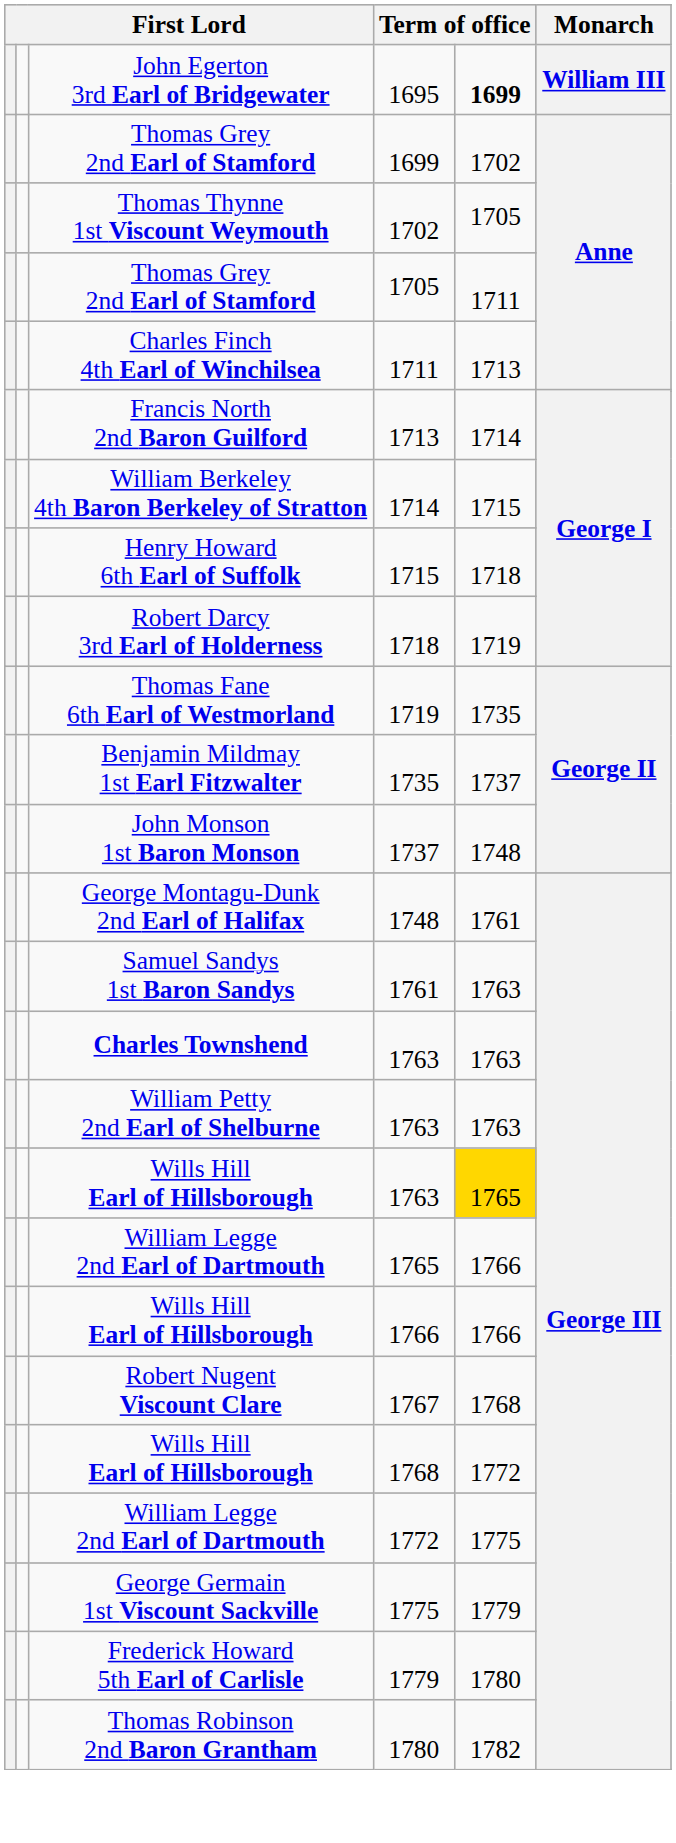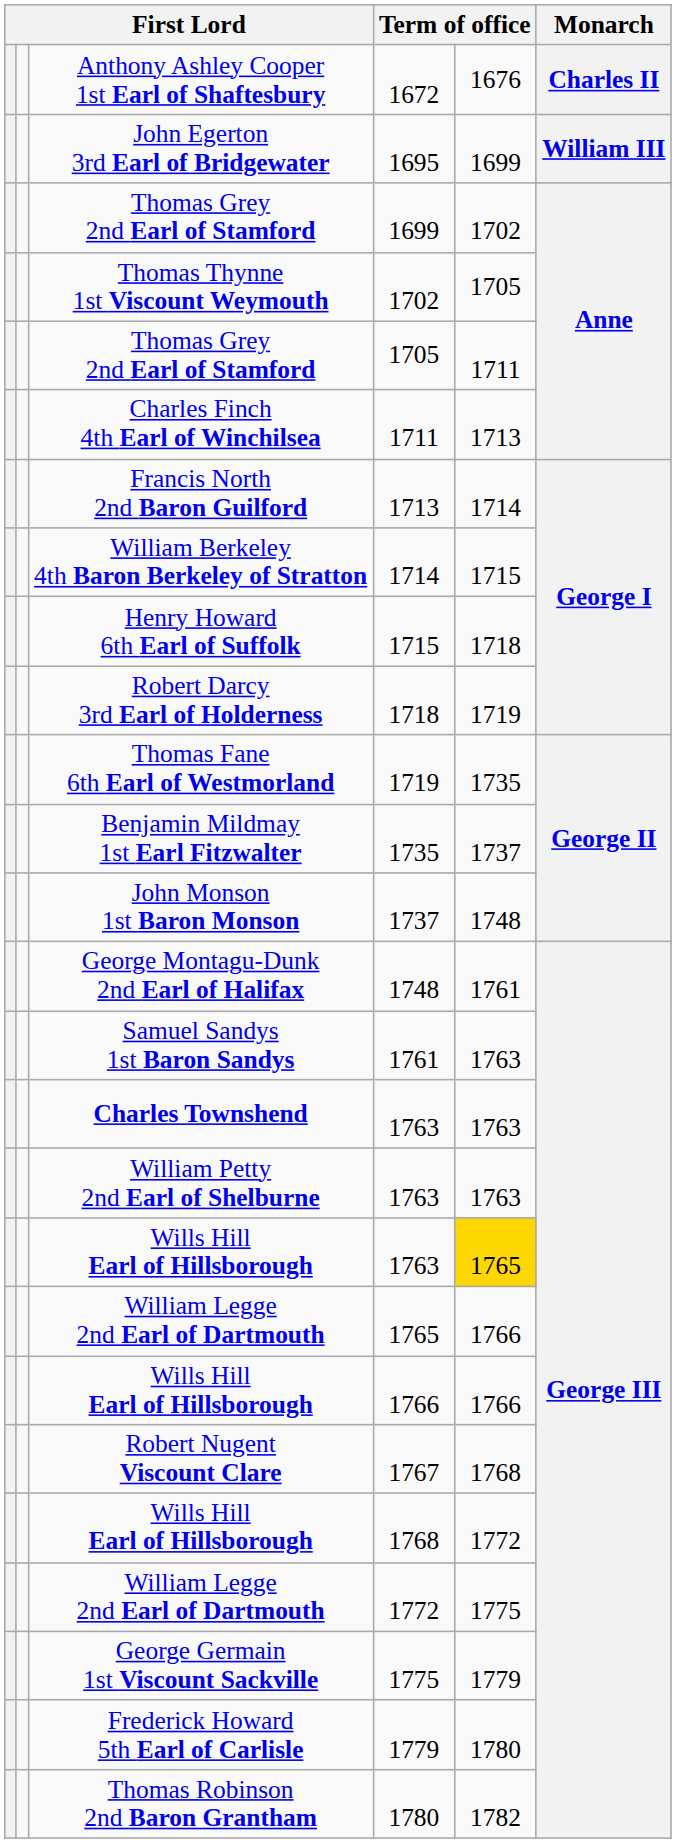 <table class="wikitable plainrowheaders" style="text-align:center;">
 <tr>
 <th colspan=3>First Lord</th>
 <th colspan=2>Term of office</th>
 <th>Monarch</th>
 </tr>
 <tr>
 <th></th>
 <td></td>
+<td><a href='#'>Anthony Ashley Cooper<br>1st <strong>Earl of Shaftesbury</strong></a></td>
+<td><br>1672</td>
+<td>1676</td>
+<th scope=row style="text-align:center;"><strong><a href='#'>Charles II</a></strong><br></th>
+</tr>
+<tr>
+<th></th>
+<td></td>
 <td><a href='#'>John Egerton<br>3rd <strong>Earl of Bridgewater</strong></a></td>
 <td><br>1695</td>
-<td><strong><br>1699</strong></td>
+<td><br>1699</td>
 <th scope=row style="text-align:center;" rowspan=2><strong><a href='#'>William III</a></strong><br></th>
 </tr>
 <tr>
 <th rowspan="2"></th>
 <td rowspan="2"></td>
 <td rowspan="2"><a href='#'>Thomas Grey<br>2nd <strong>Earl of Stamford</strong></a></td>
 <td rowspan="2"><br>1699</td>
 <td rowspan="2"><br>1702</td>
 </tr>
 <tr>
 <th scope=row style="text-align:center;" rowspan="5"><strong><a href='#'>Anne</a></strong><br></th>
 </tr>
 <tr>
 <th></th>
 <td></td>
 <td><a href='#'>Thomas Thynne<br>1st <strong>Viscount Weymouth</strong></a></td>
 <td><br>1702</td>
 <td>1705</td>
 </tr>
 <tr>
 <th></th>
 <td></td>
 <td><a href='#'>Thomas Grey<br>2nd <strong>Earl of Stamford</strong></a></td>
 <td>1705</td>
 <td><br>1711</td>
 </tr>
 <tr>
 <th></th>
 <td></td>
 <td><a href='#'>Charles Finch<br>4th <strong>Earl of Winchilsea</strong></a></td>
 <td><br>1711</td>
 <td><br>1713</td>
 </tr>
 <tr>
 <th rowspan="2"></th>
 <td rowspan="2"></td>
 <td rowspan="2"><a href='#'>Francis North<br>2nd <strong>Baron Guilford</strong></a></td>
 <td rowspan="2"><br>1713</td>
 <td rowspan="2"><br>1714</td>
 </tr>
 <tr>
 <th scope=row style="text-align:center;" rowspan="5"><strong><a href='#'>George I</a></strong><br></th>
 </tr>
 <tr>
 <th></th>
 <td></td>
 <td><a href='#'>William Berkeley<br>4th <strong>Baron Berkeley of Stratton</strong></a></td>
 <td><br>1714</td>
 <td><br>1715</td>
 </tr>
 <tr>
 <th></th>
 <td></td>
 <td><a href='#'>Henry Howard<br>6th <strong>Earl of Suffolk</strong></a></td>
 <td><br>1715</td>
 <td><br>1718</td>
 </tr>
 <tr>
 <th></th>
 <td></td>
 <td><a href='#'>Robert Darcy<br>3rd <strong>Earl of Holderness</strong></a></td>
 <td><br>1718</td>
 <td><br>1719</td>
 </tr>
 <tr>
 <th rowspan="2"></th>
 <td rowspan="2"></td>
 <td rowspan="2"><a href='#'>Thomas Fane<br>6th <strong>Earl of Westmorland</strong></a></td>
 <td rowspan="2"><br>1719</td>
 <td rowspan="2"><br>1735</td>
 </tr>
 <tr>
 <th scope=row style="text-align:center;" rowspan="4"><strong><a href='#'>George II</a></strong><br></th>
 </tr>
 <tr>
 <th></th>
 <td></td>
 <td><a href='#'>Benjamin Mildmay<br>1st <strong>Earl Fitzwalter</strong></a></td>
 <td><br>1735</td>
 <td><br>1737</td>
 </tr>
 <tr>
 <th></th>
 <td></td>
 <td><a href='#'>John Monson<br>1st <strong>Baron Monson</strong></a></td>
 <td><br>1737</td>
 <td><br>1748</td>
 </tr>
 <tr>
 <th rowspan="2"></th>
 <td rowspan="2"></td>
 <td rowspan="2"><a href='#'>George Montagu-Dunk<br>2nd <strong>Earl of Halifax</strong></a></td>
 <td rowspan="2"><br>1748</td>
 <td rowspan="2"><br>1761</td>
 </tr>
 <tr>
 <th scope=row style="text-align:center;" rowspan="13"><strong><a href='#'>George III</a></strong><br></th>
 </tr>
 <tr>
 <th></th>
 <td></td>
 <td><a href='#'>Samuel Sandys<br>1st <strong>Baron Sandys</strong></a></td>
 <td><br>1761</td>
 <td><br>1763</td>
 </tr>
 <tr>
 <th></th>
 <td></td>
 <td><strong><a href='#'>Charles Townshend</a></strong></td>
 <td><br>1763</td>
 <td><br>1763</td>
 </tr>
 <tr>
 <th></th>
 <td></td>
 <td><a href='#'>William Petty<br>2nd <strong>Earl of Shelburne</strong></a></td>
 <td><br>1763</td>
 <td><br>1763</td>
 </tr>
 <tr>
 <th></th>
 <td></td>
 <td><a href='#'>Wills Hill<br><strong>Earl of Hillsborough</strong></a></td>
 <td><br>1763</td>
 <td style="background: gold;"><br>1765</td>
 </tr>
 <tr>
 <th></th>
 <td></td>
 <td><a href='#'>William Legge<br>2nd <strong>Earl of Dartmouth</strong></a></td>
 <td><br>1765</td>
 <td><br>1766</td>
 </tr>
 <tr>
 <th></th>
 <td></td>
 <td><a href='#'>Wills Hill<br><strong>Earl of Hillsborough</strong></a></td>
 <td><br>1766</td>
 <td><br>1766</td>
 </tr>
 <tr>
 <th></th>
 <td></td>
 <td><a href='#'>Robert Nugent<br><strong>Viscount Clare</strong></a></td>
 <td><br>1767</td>
 <td><br>1768</td>
 </tr>
 <tr>
 <th></th>
 <td></td>
 <td><a href='#'>Wills Hill<br><strong>Earl of Hillsborough</strong></a></td>
 <td><br>1768</td>
 <td><br>1772</td>
 </tr>
 <tr>
 <th></th>
 <td></td>
 <td><a href='#'>William Legge<br>2nd <strong>Earl of Dartmouth</strong></a></td>
 <td><br>1772</td>
 <td><br>1775</td>
 </tr>
 <tr>
 <th></th>
 <td></td>
 <td><a href='#'>George Germain<br>1st <strong>Viscount Sackville</strong></a></td>
 <td><br>1775</td>
 <td><br>1779</td>
 </tr>
 <tr>
 <th></th>
 <td></td>
 <td><a href='#'>Frederick Howard<br>5th <strong>Earl of Carlisle</strong></a></td>
 <td><br>1779</td>
 <td><br>1780</td>
 </tr>
 <tr>
 <th></th>
 <td></td>
 <td><a href='#'>Thomas Robinson<br>2nd <strong>Baron Grantham</strong></a></td>
 <td><br>1780</td>
 <td><br>1782</td>
 </tr>
 </table>
